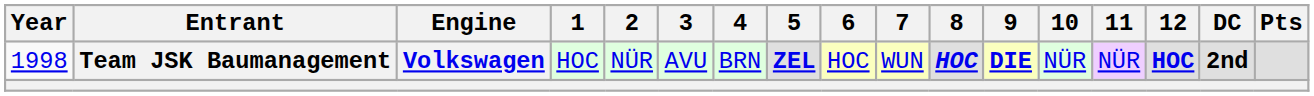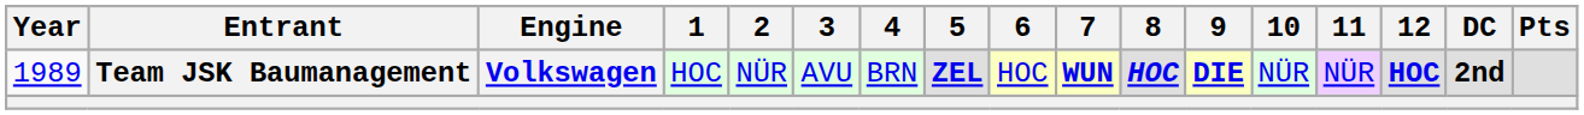 <table class="wikitable" style="text-align:center; font-size:85%">
 <tr>
 <th>Year</th>
 <th>Entrant</th>
 <th>Engine</th>
 <th>1</th>
 <th>2</th>
 <th>3</th>
 <th>4</th>
 <th>5</th>
 <th>6</th>
 <th>7</th>
 <th>8</th>
 <th>9</th>
 <th>10</th>
 <th>11</th>
 <th>12</th>
 <th>DC</th>
 <th>Pts</th>
 </tr>
 <tr>
-<td><a href='#'>1998</a></td>
+<td><a href='#'>1989</a></td>
 <th nowrap>Team JSK Baumanagement</th>
 <th><a href='#'>Volkswagen</a></th>
 <td style="background:#DFFFDF;"><a href='#'>HOC</a><br></td>
 <td style="background:#DFFFDF;"><a href='#'>NÜR</a><br></td>
 <td style="background:#DFFFDF;"><a href='#'>AVU</a><br></td>
 <td style="background:#DFFFDF;"><a href='#'>BRN</a><br></td>
 <td style="background:#DFDFDF;"><strong><a href='#'>ZEL</a><br></strong></td>
 <td style="background:#FBFFBF;"><a href='#'>HOC</a><br></td>
-<td style="background:#FBFFBF;"><a href='#'>WUN</a><br></td>
+<td style="background:#FBFFBF;"><strong><a href='#'>WUN</a><br></strong></td>
 <td style="background:#DFDFDF;"><strong><em><a href='#'>HOC</a></em></strong><br></td>
 <td style="background:#FBFFBF;"><strong><a href='#'>DIE</a></strong><br></td>
 <td style="background:#DFFFDF;"><a href='#'>NÜR</a><br></td>
 <td style="background:#EFCFFF;"><a href='#'>NÜR</a><br></td>
 <td style="background:#DFDFDF;"><strong><a href='#'>HOC</a></strong><br></td>
 <td style="background:#DFDFDF;"><strong>2nd</strong></td>
 <td style="background:#DFDFDF;"></td>
 </tr>
 <tr>
 <th colspan="17"></th>
 </tr>
 </table>
